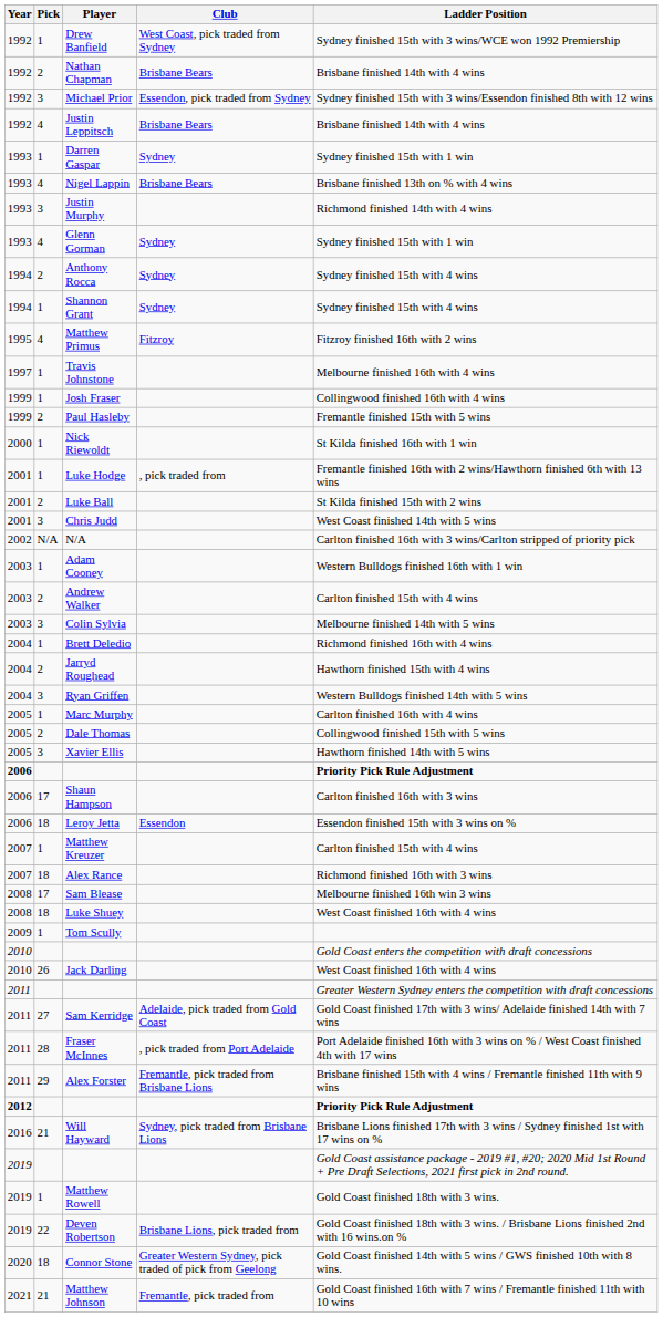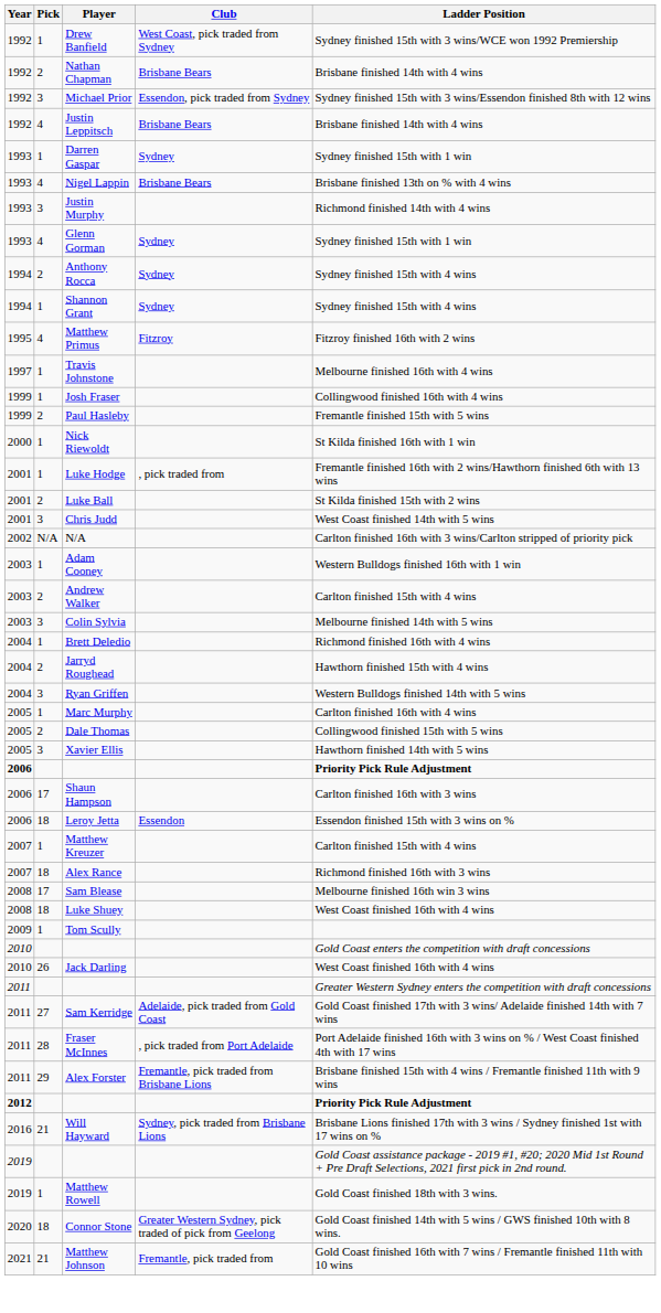 <table class="wikitable sortable">
 <tr>
 <th>Year</th>
 <th>Pick</th>
 <th>Player</th>
 <th><a href='#'>Club</a></th>
 <th>Ladder Position</th>
 </tr>
 <tr>
 <td>1992</td>
 <td>1</td>
 <td><a href='#'>Drew Banfield</a></td>
 <td><a href='#'>West Coast</a>, pick traded from <a href='#'>Sydney</a></td>
 <td>Sydney finished 15th with 3 wins/WCE won 1992 Premiership</td>
 </tr>
 <tr>
 <td>1992</td>
 <td>2</td>
 <td><a href='#'>Nathan Chapman</a></td>
 <td><a href='#'>Brisbane Bears</a></td>
 <td>Brisbane finished 14th with 4 wins</td>
 </tr>
 <tr>
 <td>1992</td>
 <td>3</td>
 <td><a href='#'>Michael Prior</a></td>
 <td><a href='#'>Essendon</a>, pick traded from <a href='#'>Sydney</a></td>
 <td>Sydney finished 15th with 3 wins/Essendon finished 8th with 12 wins</td>
 </tr>
 <tr>
 <td>1992</td>
 <td>4</td>
 <td><a href='#'>Justin Leppitsch</a></td>
 <td><a href='#'>Brisbane Bears</a></td>
 <td>Brisbane finished 14th with 4 wins</td>
 </tr>
 <tr>
 <td>1993</td>
 <td>1</td>
 <td><a href='#'>Darren Gaspar</a></td>
 <td><a href='#'>Sydney</a></td>
 <td>Sydney finished 15th with 1 win</td>
 </tr>
 <tr>
 <td>1993</td>
 <td>4</td>
 <td><a href='#'>Nigel Lappin</a></td>
 <td><a href='#'>Brisbane Bears</a></td>
 <td>Brisbane finished 13th on % with 4 wins</td>
 </tr>
 <tr>
 <td>1993</td>
 <td>3</td>
 <td><a href='#'>Justin Murphy</a></td>
 <td></td>
 <td>Richmond finished 14th with 4 wins</td>
 </tr>
 <tr>
 <td>1993</td>
 <td>4</td>
 <td><a href='#'>Glenn Gorman</a></td>
 <td><a href='#'>Sydney</a></td>
 <td>Sydney finished 15th with 1 win</td>
 </tr>
 <tr>
 <td>1994</td>
 <td>2</td>
 <td><a href='#'>Anthony Rocca</a></td>
 <td><a href='#'>Sydney</a></td>
 <td>Sydney finished 15th with 4 wins</td>
 </tr>
 <tr>
 <td>1994</td>
 <td>1</td>
 <td><a href='#'>Shannon Grant</a></td>
 <td><a href='#'>Sydney</a></td>
 <td>Sydney finished 15th with 4 wins</td>
 </tr>
 <tr>
 <td>1995</td>
 <td>4</td>
 <td><a href='#'>Matthew Primus</a></td>
 <td><a href='#'>Fitzroy</a></td>
 <td>Fitzroy finished 16th with 2 wins</td>
 </tr>
 <tr>
 <td>1997</td>
 <td>1</td>
 <td><a href='#'>Travis Johnstone</a></td>
 <td></td>
 <td>Melbourne finished 16th with 4 wins</td>
 </tr>
 <tr>
 <td>1999</td>
 <td>1</td>
 <td><a href='#'>Josh Fraser</a></td>
 <td></td>
 <td>Collingwood finished 16th with 4 wins</td>
 </tr>
 <tr>
 <td>1999</td>
 <td>2</td>
 <td><a href='#'>Paul Hasleby</a></td>
 <td></td>
 <td>Fremantle finished 15th with 5 wins</td>
 </tr>
 <tr>
 <td>2000</td>
 <td>1</td>
 <td><a href='#'>Nick Riewoldt</a></td>
 <td></td>
 <td>St Kilda finished 16th with 1 win</td>
 </tr>
 <tr>
 <td>2001</td>
 <td>1</td>
 <td><a href='#'>Luke Hodge</a></td>
 <td>, pick traded from </td>
 <td>Fremantle finished 16th with 2 wins/Hawthorn finished 6th with 13 wins</td>
 </tr>
 <tr>
 <td>2001</td>
 <td>2</td>
 <td><a href='#'>Luke Ball</a></td>
 <td></td>
 <td>St Kilda finished 15th with 2 wins</td>
 </tr>
 <tr>
 <td>2001</td>
 <td>3</td>
 <td><a href='#'>Chris Judd</a></td>
 <td></td>
 <td>West Coast finished 14th with 5 wins</td>
 </tr>
 <tr>
 <td>2002</td>
 <td>N/A</td>
 <td>N/A</td>
 <td></td>
 <td>Carlton finished 16th with 3 wins/Carlton stripped of priority pick</td>
 </tr>
 <tr>
 <td>2003</td>
 <td>1</td>
 <td><a href='#'>Adam Cooney</a></td>
 <td></td>
 <td>Western Bulldogs finished 16th with 1 win</td>
 </tr>
 <tr>
 <td>2003</td>
 <td>2</td>
 <td><a href='#'>Andrew Walker</a></td>
 <td></td>
 <td>Carlton finished 15th with 4 wins</td>
 </tr>
 <tr>
 <td>2003</td>
 <td>3</td>
 <td><a href='#'>Colin Sylvia</a></td>
 <td></td>
 <td>Melbourne finished 14th with 5 wins</td>
 </tr>
 <tr>
 <td>2004</td>
 <td>1</td>
 <td><a href='#'>Brett Deledio</a></td>
 <td></td>
 <td>Richmond finished 16th with 4 wins</td>
 </tr>
 <tr>
 <td>2004</td>
 <td>2</td>
 <td><a href='#'>Jarryd Roughead</a></td>
 <td></td>
 <td>Hawthorn finished 15th with 4 wins</td>
 </tr>
 <tr>
 <td>2004</td>
 <td>3</td>
 <td><a href='#'>Ryan Griffen</a></td>
 <td></td>
 <td>Western Bulldogs finished 14th with 5 wins</td>
 </tr>
 <tr>
 <td>2005</td>
 <td>1</td>
 <td><a href='#'>Marc Murphy</a></td>
 <td></td>
 <td>Carlton finished 16th with 4 wins</td>
 </tr>
 <tr>
 <td>2005</td>
 <td>2</td>
 <td><a href='#'>Dale Thomas</a></td>
 <td></td>
 <td>Collingwood finished 15th with 5 wins</td>
 </tr>
 <tr>
 <td>2005</td>
 <td>3</td>
 <td><a href='#'>Xavier Ellis</a></td>
 <td></td>
 <td>Hawthorn finished 14th with 5 wins</td>
 </tr>
 <tr>
 <td><strong>2006</strong></td>
 <td></td>
 <td></td>
 <td></td>
 <td><strong>Priority Pick Rule Adjustment</strong></td>
 </tr>
 <tr>
 <td>2006</td>
 <td>17</td>
 <td><a href='#'>Shaun Hampson</a></td>
 <td></td>
 <td>Carlton finished 16th with 3 wins</td>
 </tr>
 <tr>
 <td>2006</td>
 <td>18</td>
 <td><a href='#'>Leroy Jetta</a></td>
 <td><a href='#'>Essendon</a></td>
 <td>Essendon finished 15th with 3 wins on %</td>
 </tr>
 <tr>
 <td>2007</td>
 <td>1</td>
 <td><a href='#'>Matthew Kreuzer</a></td>
 <td></td>
 <td>Carlton finished 15th with 4 wins</td>
 </tr>
 <tr>
 <td>2007</td>
 <td>18</td>
 <td><a href='#'>Alex Rance</a></td>
 <td></td>
 <td>Richmond finished 16th with 3 wins</td>
 </tr>
 <tr>
 <td>2008</td>
 <td>17</td>
 <td><a href='#'>Sam Blease</a></td>
 <td></td>
 <td>Melbourne finished 16th win 3 wins</td>
 </tr>
 <tr>
 <td>2008</td>
 <td>18</td>
 <td><a href='#'>Luke Shuey</a></td>
 <td></td>
 <td>West Coast finished 16th with 4 wins</td>
 </tr>
 <tr>
 <td>2009</td>
 <td>1</td>
 <td><a href='#'>Tom Scully</a></td>
 <td></td>
 <td></td>
 </tr>
 <tr>
 <td><em>2010</em></td>
 <td></td>
 <td></td>
 <td></td>
 <td><em>Gold Coast enters the competition with draft concessions</em></td>
 </tr>
 <tr>
 <td>2010</td>
 <td>26</td>
 <td><a href='#'>Jack Darling</a></td>
 <td></td>
 <td>West Coast finished 16th with 4 wins</td>
 </tr>
 <tr>
 <td><em>2011</em></td>
 <td></td>
 <td></td>
 <td></td>
 <td><em>Greater Western Sydney enters the competition with draft concessions</em></td>
 </tr>
 <tr>
 <td>2011</td>
 <td>27</td>
 <td><a href='#'>Sam Kerridge</a></td>
 <td><a href='#'>Adelaide</a>, pick traded from <a href='#'>Gold Coast</a></td>
 <td>Gold Coast finished 17th with 3 wins/ Adelaide finished 14th with 7 wins</td>
 </tr>
 <tr>
 <td>2011</td>
 <td>28</td>
 <td><a href='#'>Fraser McInnes</a></td>
 <td>, pick traded from <a href='#'>Port Adelaide</a></td>
 <td>Port Adelaide finished 16th with 3 wins on % / West Coast finished 4th with 17 wins</td>
 </tr>
 <tr>
 <td>2011</td>
 <td>29</td>
 <td><a href='#'>Alex Forster</a></td>
 <td><a href='#'>Fremantle</a>, pick traded from <a href='#'>Brisbane Lions</a></td>
 <td>Brisbane finished 15th with 4 wins / Fremantle finished 11th with 9 wins</td>
 </tr>
 <tr>
 <td><strong>2012</strong></td>
 <td></td>
 <td></td>
 <td></td>
 <td><strong>Priority Pick Rule Adjustment</strong></td>
 </tr>
 <tr>
 <td>2016</td>
 <td>21</td>
 <td><a href='#'>Will Hayward</a></td>
 <td><a href='#'>Sydney</a>, pick traded from <a href='#'>Brisbane Lions</a></td>
 <td>Brisbane Lions finished 17th with 3 wins /  Sydney finished 1st with 17 wins on %</td>
 </tr>
 <tr>
 <td><em>2019</em></td>
 <td></td>
 <td></td>
 <td></td>
 <td><em>Gold Coast assistance package - 2019 #1, #20; 2020 Mid 1st Round + Pre Draft Selections, 2021 first pick in 2nd round.</em></td>
 </tr>
 <tr>
 <td>2019</td>
 <td>1</td>
 <td><a href='#'>Matthew Rowell</a></td>
 <td></td>
 <td>Gold Coast finished 18th with 3 wins.</td>
 </tr>
 <tr>
-<td>2019</td>
-<td>22</td>
-<td><a href='#'>Deven Robertson</a></td>
-<td><a href='#'>Brisbane Lions</a>, pick traded from </td>
-<td>Gold Coast finished 18th with 3 wins. / Brisbane Lions finished 2nd with 16 wins.on %</td>
-</tr>
-<tr>
 <td>2020</td>
 <td>18</td>
 <td><a href='#'>Connor Stone</a></td>
 <td><a href='#'>Greater Western Sydney</a>, pick traded of  pick from <a href='#'>Geelong</a></td>
 <td>Gold Coast finished 14th with 5 wins / GWS finished 10th with 8 wins.</td>
 </tr>
 <tr>
 <td>2021</td>
 <td>21</td>
 <td><a href='#'>Matthew Johnson</a></td>
 <td><a href='#'>Fremantle</a>, pick traded from </td>
 <td>Gold Coast finished 16th with 7 wins / Fremantle finished 11th with 10 wins</td>
 </tr>
 </table>
